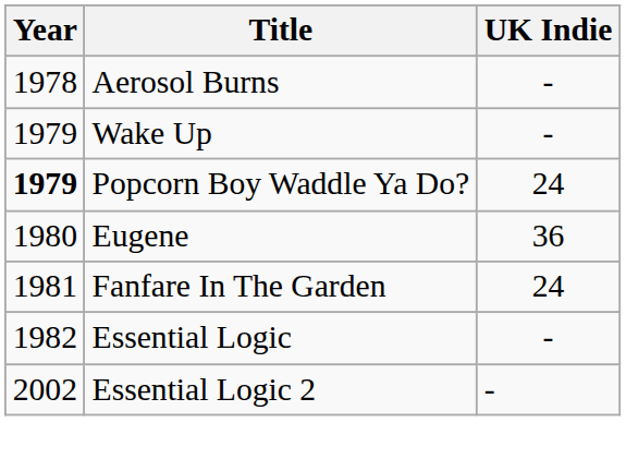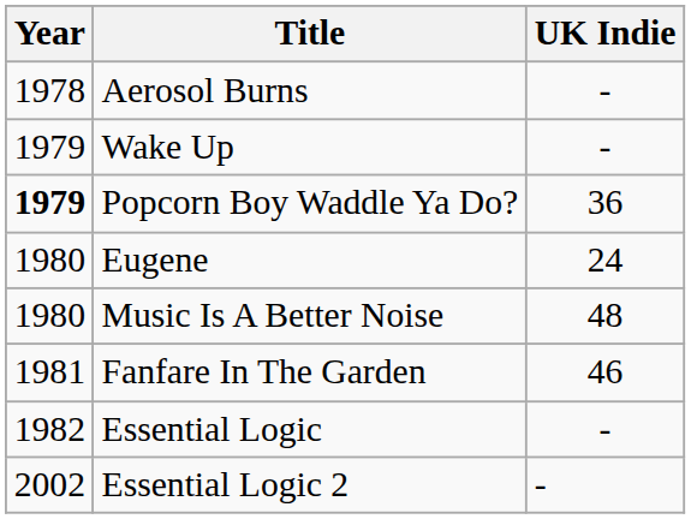 <table class="wikitable">
 <tr>
 <th style="text-align: center;">Year</th>
 <th style="text-align: center;">Title</th>
 <th style="text-align: center;">UK Indie<br></th>
 </tr>
 <tr>
 <td style="text-align: center;">1978</td>
 <td>Aerosol Burns</td>
 <td style="text-align: center;">-</td>
 </tr>
 <tr>
 <td style="text-align: center;">1979</td>
 <td>Wake Up</td>
 <td style="text-align: center;">-</td>
 </tr>
 <tr>
 <td style="text-align: center;"><strong>1979</strong></td>
 <td>Popcorn Boy Waddle Ya Do?</td>
+<td style="text-align: center;">36</td>
+</tr>
+<tr>
+<td style="text-align: center;">1980</td>
+<td>Eugene</td>
 <td style="text-align: center;">24</td>
 </tr>
 <tr>
 <td style="text-align: center;">1980</td>
-<td>Eugene</td>
-<td style="text-align: center;">36</td>
+<td>Music Is A Better Noise</td>
+<td style="text-align: center;">48</td>
 </tr>
 <tr>
 <td style="text-align: center;">1981</td>
 <td>Fanfare In The Garden</td>
-<td style="text-align: center;">24</td>
+<td style="text-align: center;">46</td>
 </tr>
 <tr>
 <td style="text-align: center;">1982</td>
 <td>Essential Logic</td>
 <td style="text-align: center;">-</td>
 </tr>
 <tr>
 <td>2002</td>
 <td>Essential Logic 2</td>
 <td>-</td>
 </tr>
 </table>
